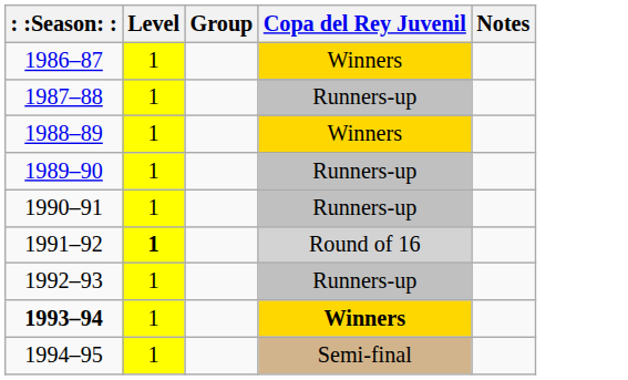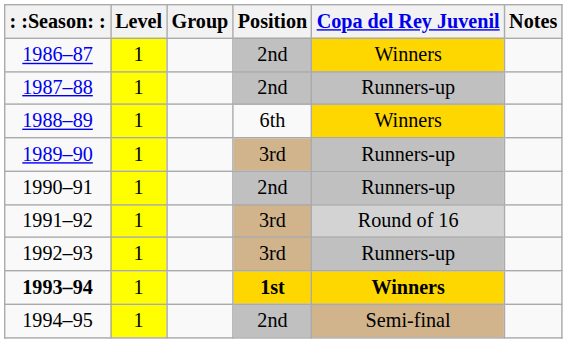 <table class="wikitable" style="text-align:center; font-size:90%">
 <tr>
 <th>: :Season: :</th>
 <th>Level</th>
 <th>Group</th>
+<th>Position</th>
 <th><a href='#'>Copa del Rey Juvenil</a></th>
 <th>Notes</th>
 </tr>
 <tr>
 <td><a href='#'>1986–87</a></td>
 <td bgcolor=#FFFF00>1</td>
 <td></td>
+<td bgcolor=silver>2nd</td>
 <td bgcolor=gold>Winners</td>
 <td></td>
 </tr>
 <tr>
 <td><a href='#'>1987–88</a></td>
 <td bgcolor=#FFFF00>1</td>
 <td></td>
+<td bgcolor=silver>2nd</td>
 <td bgcolor=silver>Runners-up</td>
 <td></td>
 </tr>
 <tr>
 <td><a href='#'>1988–89</a></td>
 <td bgcolor=#FFFF00>1</td>
 <td></td>
+<td>6th</td>
 <td bgcolor=gold>Winners</td>
 <td></td>
 </tr>
 <tr>
 <td><a href='#'>1989–90</a></td>
 <td bgcolor=#FFFF00>1</td>
 <td></td>
+<td bgcolor=#D2B48C>3rd</td>
 <td bgcolor=silver>Runners-up</td>
 <td></td>
 </tr>
 <tr>
 <td>1990–91</td>
 <td bgcolor=#FFFF00>1</td>
 <td></td>
+<td bgcolor=silver>2nd</td>
 <td bgcolor=silver>Runners-up</td>
 <td></td>
 </tr>
 <tr>
 <td>1991–92</td>
-<td bgcolor=#FFFF00><strong>1</strong></td>
+<td bgcolor=#FFFF00>1</td>
 <td></td>
+<td bgcolor=#D2B48C>3rd</td>
 <td style="background: lightgrey;">Round of 16</td>
 <td></td>
 </tr>
 <tr>
 <td>1992–93</td>
 <td bgcolor=#FFFF00>1</td>
 <td></td>
+<td bgcolor=#D2B48C>3rd</td>
 <td bgcolor=silver>Runners-up</td>
 <td></td>
 </tr>
 <tr>
 <td><strong>1993–94</strong></td>
 <td bgcolor=#FFFF00>1</td>
 <td></td>
+<td bgcolor=gold><strong>1st</strong></td>
 <td bgcolor=gold><strong>Winners</strong></td>
 <td></td>
 </tr>
 <tr>
 <td>1994–95</td>
 <td bgcolor=#FFFF00>1</td>
 <td></td>
+<td bgcolor=silver>2nd</td>
 <td bgcolor=#D2B48C>Semi-final</td>
 <td></td>
 </tr>
 </table>
